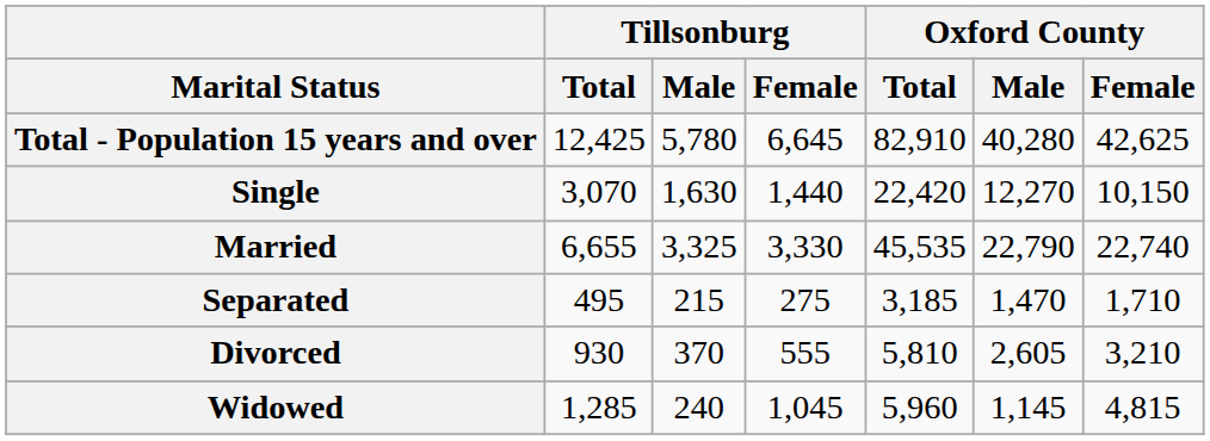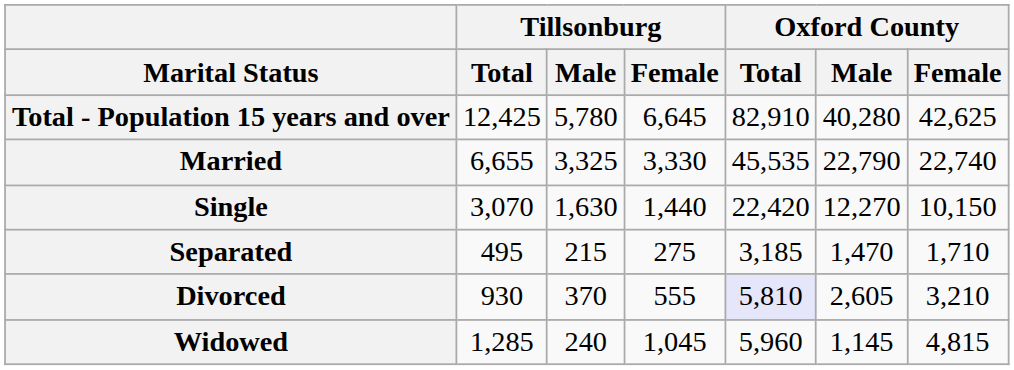 <table class="wikitable" style="margin: 1em auto 1em auto">
 <tr>
 <th></th>
 <th colspan="3">Tillsonburg</th>
 <th colspan="3">Oxford County</th>
 </tr>
 <tr>
 <th>Marital Status</th>
 <th>Total</th>
 <th>Male</th>
 <th>Female</th>
 <th>Total</th>
 <th>Male</th>
 <th>Female</th>
 </tr>
 <tr align="center">
 <th>Total - Population 15 years and over</th>
 <td>12,425</td>
 <td>5,780</td>
 <td>6,645</td>
 <td>82,910</td>
 <td>40,280</td>
 <td>42,625</td>
 </tr>
 <tr align="center">
+<th>Married</th>
+<td>6,655</td>
+<td>3,325</td>
+<td>3,330</td>
+<td>45,535</td>
+<td>22,790</td>
+<td>22,740</td>
+</tr>
+<tr align="center">
 <th>Single</th>
 <td>3,070</td>
 <td>1,630</td>
 <td>1,440</td>
 <td>22,420</td>
 <td>12,270</td>
 <td>10,150</td>
-</tr>
-<tr align="center">
-<th>Married</th>
-<td>6,655</td>
-<td>3,325</td>
-<td>3,330</td>
-<td>45,535</td>
-<td>22,790</td>
-<td>22,740</td>
 </tr>
 <tr align="center">
 <th>Separated</th>
 <td>495</td>
 <td>215</td>
 <td>275</td>
 <td>3,185</td>
 <td>1,470</td>
 <td>1,710</td>
 </tr>
 <tr align="center">
 <th>Divorced</th>
 <td>930</td>
 <td>370</td>
 <td>555</td>
-<td>5,810</td>
+<td style="background: lavender;">5,810</td>
 <td>2,605</td>
 <td>3,210</td>
 </tr>
 <tr align="center">
 <th>Widowed</th>
 <td>1,285</td>
 <td>240</td>
 <td>1,045</td>
 <td>5,960</td>
 <td>1,145</td>
 <td>4,815</td>
 </tr>
 </table>
